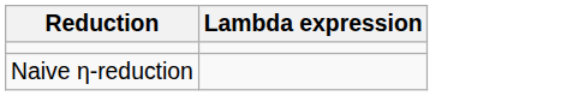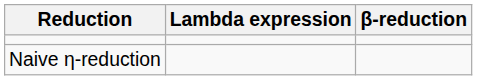 <table class="wikitable">
 <tr>
 <th>Reduction</th>
 <th>Lambda expression</th>
+<th>β-reduction</th>
 </tr>
 <tr>
+<td></td>
 <td></td>
 <td></td>
 </tr>
 <tr>
 <td>Naive η-reduction</td>
 <td></td>
+<td></td>
 </tr>
 </table>
